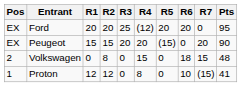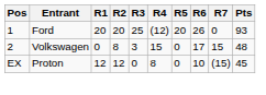 <table class="wikitable">
 <tr>
 <th>Pos</th>
 <th>Entrant</th>
 <th>R1</th>
 <th>R2</th>
 <th>R3</th>
 <th>R4</th>
 <th>R5</th>
 <th>R6</th>
 <th>R7</th>
 <th>Pts</th>
 </tr>
 <tr>
-<td>EX</td>
+<td>1</td>
 <td>Ford</td>
 <td>20</td>
 <td>20</td>
 <td>25</td>
 <td>(12)</td>
 <td>20</td>
-<td>20</td>
+<td>26</td>
 <td>0</td>
-<td>95</td>
-</tr>
-<tr>
-<td>EX</td>
-<td>Peugeot</td>
-<td>15</td>
-<td>15</td>
-<td>20</td>
-<td>20</td>
-<td>(15)</td>
-<td>0</td>
-<td>20</td>
-<td>90</td>
+<td>93</td>
 </tr>
 <tr>
 <td>2</td>
 <td>Volkswagen</td>
 <td>0</td>
 <td>8</td>
-<td>0</td>
+<td>3</td>
 <td>15</td>
 <td>0</td>
-<td>18</td>
+<td>17</td>
 <td>15</td>
 <td>48</td>
 </tr>
 <tr>
-<td>1</td>
+<td>EX</td>
 <td>Proton</td>
 <td>12</td>
 <td>12</td>
 <td>0</td>
 <td>8</td>
 <td>0</td>
 <td>10</td>
 <td>(15)</td>
-<td>41</td>
+<td>45</td>
 </tr>
 </table>
